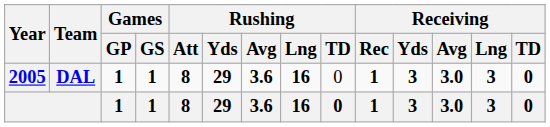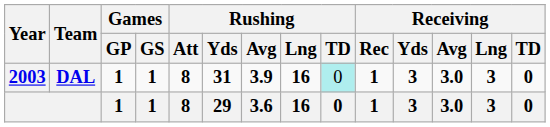 <table class="wikitable" style="text-align:center;">
 <tr>
 <th rowspan="2">Year</th>
 <th rowspan="2">Team</th>
 <th colspan="2">Games</th>
 <th colspan="5">Rushing</th>
 <th colspan="5">Receiving</th>
 </tr>
 <tr>
 <th>GP</th>
 <th>GS</th>
 <th>Att</th>
 <th>Yds</th>
 <th>Avg</th>
 <th>Lng</th>
 <th>TD</th>
 <th>Rec</th>
 <th>Yds</th>
 <th>Avg</th>
 <th>Lng</th>
 <th>TD</th>
 </tr>
 <tr>
-<th><a href='#'>2005</a></th>
+<th><a href='#'>2003</a></th>
 <th><a href='#'>DAL</a></th>
 <td><strong>1</strong></td>
 <td><strong>1</strong></td>
 <td><strong>8</strong></td>
-<td><strong>29</strong></td>
-<td><strong>3.6</strong></td>
+<td><strong>31</strong></td>
+<td><strong>3.9</strong></td>
 <td><strong>16</strong></td>
-<td>0</td>
+<td style="background: paleturquoise;">0</td>
 <td><strong>1</strong></td>
 <td><strong>3</strong></td>
 <td><strong>3.0</strong></td>
 <td><strong>3</strong></td>
 <td><strong>0</strong></td>
 </tr>
 <tr>
 <th colspan="2"></th>
 <th>1</th>
 <th>1</th>
 <th>8</th>
 <th>29</th>
 <th>3.6</th>
 <th>16</th>
 <th>0</th>
 <th>1</th>
 <th>3</th>
 <th>3.0</th>
 <th>3</th>
 <th>0</th>
 </tr>
 </table>
